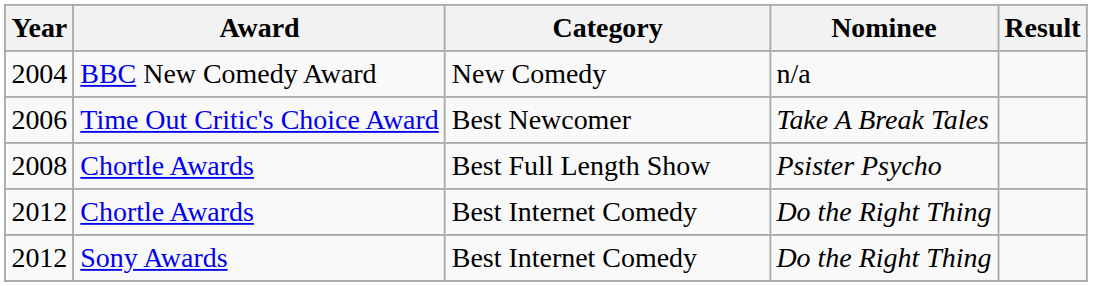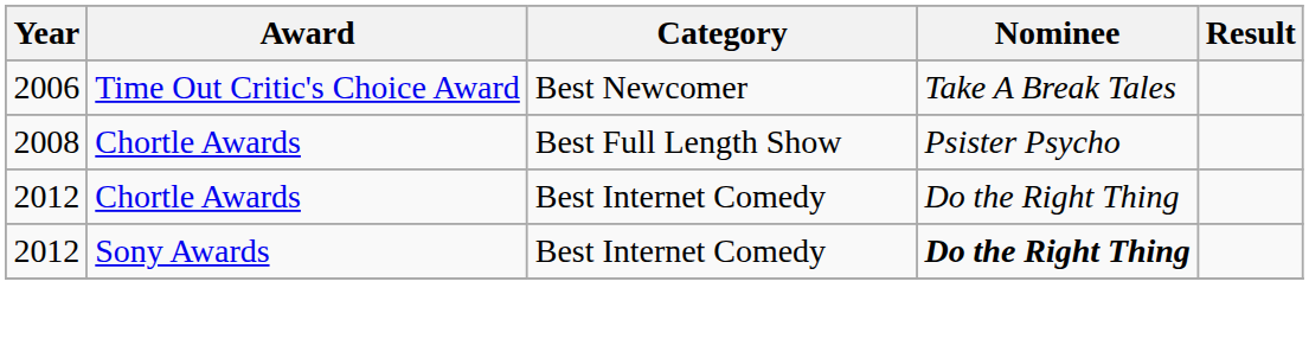 <table class="wikitable sortable" style="font-size: 95%">
 <tr>
 <th>Year</th>
 <th>Award</th>
 <th width=30%>Category</th>
 <th>Nominee</th>
 <th>Result</th>
-</tr>
-<tr>
-<td>2004</td>
-<td><a href='#'>BBC</a> New Comedy Award</td>
-<td>New Comedy</td>
-<td>n/a</td>
-<td></td>
 </tr>
 <tr>
 <td>2006</td>
 <td><a href='#'>Time Out Critic's Choice Award</a></td>
 <td>Best Newcomer</td>
 <td><em>Take A Break Tales</em></td>
 <td></td>
 </tr>
 <tr>
 <td>2008</td>
 <td><a href='#'>Chortle Awards</a></td>
 <td>Best Full Length Show</td>
 <td><em>Psister Psycho</em></td>
 <td></td>
 </tr>
 <tr>
 <td>2012</td>
 <td><a href='#'>Chortle Awards</a></td>
 <td>Best Internet Comedy</td>
 <td><em>Do the Right Thing</em></td>
 <td></td>
 </tr>
 <tr>
 <td>2012</td>
 <td><a href='#'>Sony Awards</a></td>
 <td>Best Internet Comedy</td>
-<td><em>Do the Right Thing</em></td>
+<td><strong><em>Do the Right Thing</em></strong></td>
 <td></td>
 </tr>
 <tr>
 </tr>
 </table>
